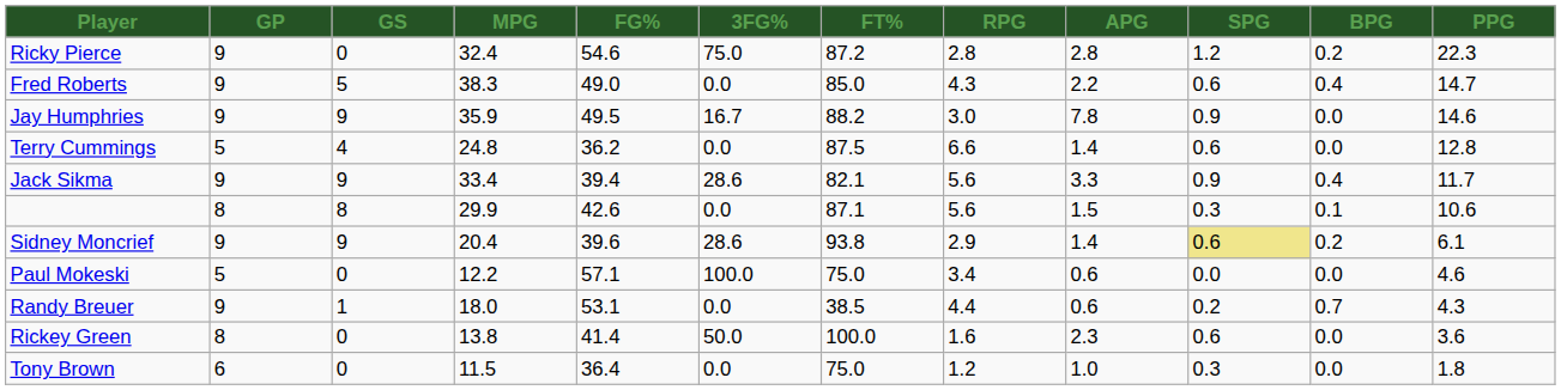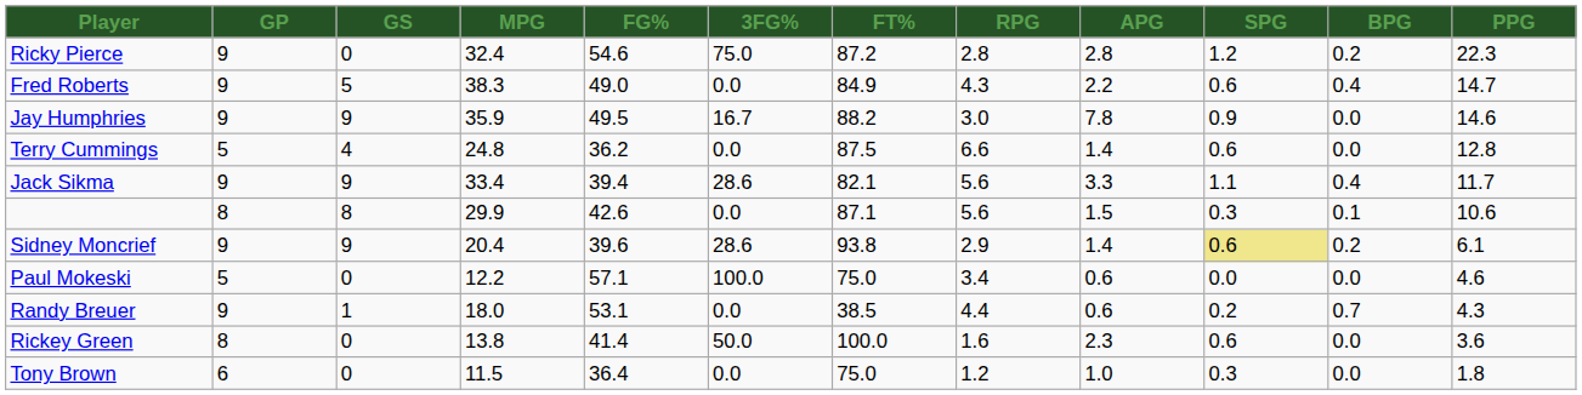 <table class="wikitable sortable" style="font-size: 90%">
 <tr>
 <th style="background:#255325; color:#59A04F" width="10%">Player</th>
 <th style="background:#255325; color:#59A04F" width="6%">GP</th>
 <th style="background:#255325; color:#59A04F" width="6%">GS</th>
 <th style="background:#255325; color:#59A04F" width="6%">MPG</th>
 <th style="background:#255325; color:#59A04F" width="6%">FG%</th>
 <th style="background:#255325; color:#59A04F" width="6%">3FG%</th>
 <th style="background:#255325; color:#59A04F" width="6%">FT%</th>
 <th style="background:#255325; color:#59A04F" width="6%">RPG</th>
 <th style="background:#255325; color:#59A04F" width="6%">APG</th>
 <th style="background:#255325; color:#59A04F" width="6%">SPG</th>
 <th style="background:#255325; color:#59A04F" width="6%">BPG</th>
 <th style="background:#255325; color:#59A04F" width="6%">PPG</th>
 </tr>
 <tr>
 <td><a href='#'>Ricky Pierce</a></td>
 <td>9</td>
 <td>0</td>
 <td>32.4</td>
 <td>54.6</td>
 <td>75.0</td>
 <td>87.2</td>
 <td>2.8</td>
 <td>2.8</td>
 <td>1.2</td>
 <td>0.2</td>
 <td>22.3</td>
 </tr>
 <tr>
 <td><a href='#'>Fred Roberts</a></td>
 <td>9</td>
 <td>5</td>
 <td>38.3</td>
 <td>49.0</td>
 <td>0.0</td>
-<td>85.0</td>
+<td>84.9</td>
 <td>4.3</td>
 <td>2.2</td>
 <td>0.6</td>
 <td>0.4</td>
 <td>14.7</td>
 </tr>
 <tr>
 <td><a href='#'>Jay Humphries</a></td>
 <td>9</td>
 <td>9</td>
 <td>35.9</td>
 <td>49.5</td>
 <td>16.7</td>
 <td>88.2</td>
 <td>3.0</td>
 <td>7.8</td>
 <td>0.9</td>
 <td>0.0</td>
 <td>14.6</td>
 </tr>
 <tr>
 <td><a href='#'>Terry Cummings</a></td>
 <td>5</td>
 <td>4</td>
 <td>24.8</td>
 <td>36.2</td>
 <td>0.0</td>
 <td>87.5</td>
 <td>6.6</td>
 <td>1.4</td>
 <td>0.6</td>
 <td>0.0</td>
 <td>12.8</td>
 </tr>
 <tr>
 <td><a href='#'>Jack Sikma</a></td>
 <td>9</td>
 <td>9</td>
 <td>33.4</td>
 <td>39.4</td>
 <td>28.6</td>
 <td>82.1</td>
 <td>5.6</td>
 <td>3.3</td>
-<td>0.9</td>
+<td>1.1</td>
 <td>0.4</td>
 <td>11.7</td>
 </tr>
 <tr>
 <td></td>
 <td>8</td>
 <td>8</td>
 <td>29.9</td>
 <td>42.6</td>
 <td>0.0</td>
 <td>87.1</td>
 <td>5.6</td>
 <td>1.5</td>
 <td>0.3</td>
 <td>0.1</td>
 <td>10.6</td>
 </tr>
 <tr>
 <td><a href='#'>Sidney Moncrief</a></td>
 <td>9</td>
 <td>9</td>
 <td>20.4</td>
 <td>39.6</td>
 <td>28.6</td>
 <td>93.8</td>
 <td>2.9</td>
 <td>1.4</td>
 <td style="background: khaki;">0.6</td>
 <td>0.2</td>
 <td>6.1</td>
 </tr>
 <tr>
 <td><a href='#'>Paul Mokeski</a></td>
 <td>5</td>
 <td>0</td>
 <td>12.2</td>
 <td>57.1</td>
 <td>100.0</td>
 <td>75.0</td>
 <td>3.4</td>
 <td>0.6</td>
 <td>0.0</td>
 <td>0.0</td>
 <td>4.6</td>
 </tr>
 <tr>
 <td><a href='#'>Randy Breuer</a></td>
 <td>9</td>
 <td>1</td>
 <td>18.0</td>
 <td>53.1</td>
 <td>0.0</td>
 <td>38.5</td>
 <td>4.4</td>
 <td>0.6</td>
 <td>0.2</td>
 <td>0.7</td>
 <td>4.3</td>
 </tr>
 <tr>
 <td><a href='#'>Rickey Green</a></td>
 <td>8</td>
 <td>0</td>
 <td>13.8</td>
 <td>41.4</td>
 <td>50.0</td>
 <td>100.0</td>
 <td>1.6</td>
 <td>2.3</td>
 <td>0.6</td>
 <td>0.0</td>
 <td>3.6</td>
 </tr>
 <tr>
 <td><a href='#'>Tony Brown</a></td>
 <td>6</td>
 <td>0</td>
 <td>11.5</td>
 <td>36.4</td>
 <td>0.0</td>
 <td>75.0</td>
 <td>1.2</td>
 <td>1.0</td>
 <td>0.3</td>
 <td>0.0</td>
 <td>1.8</td>
 </tr>
 </table>
